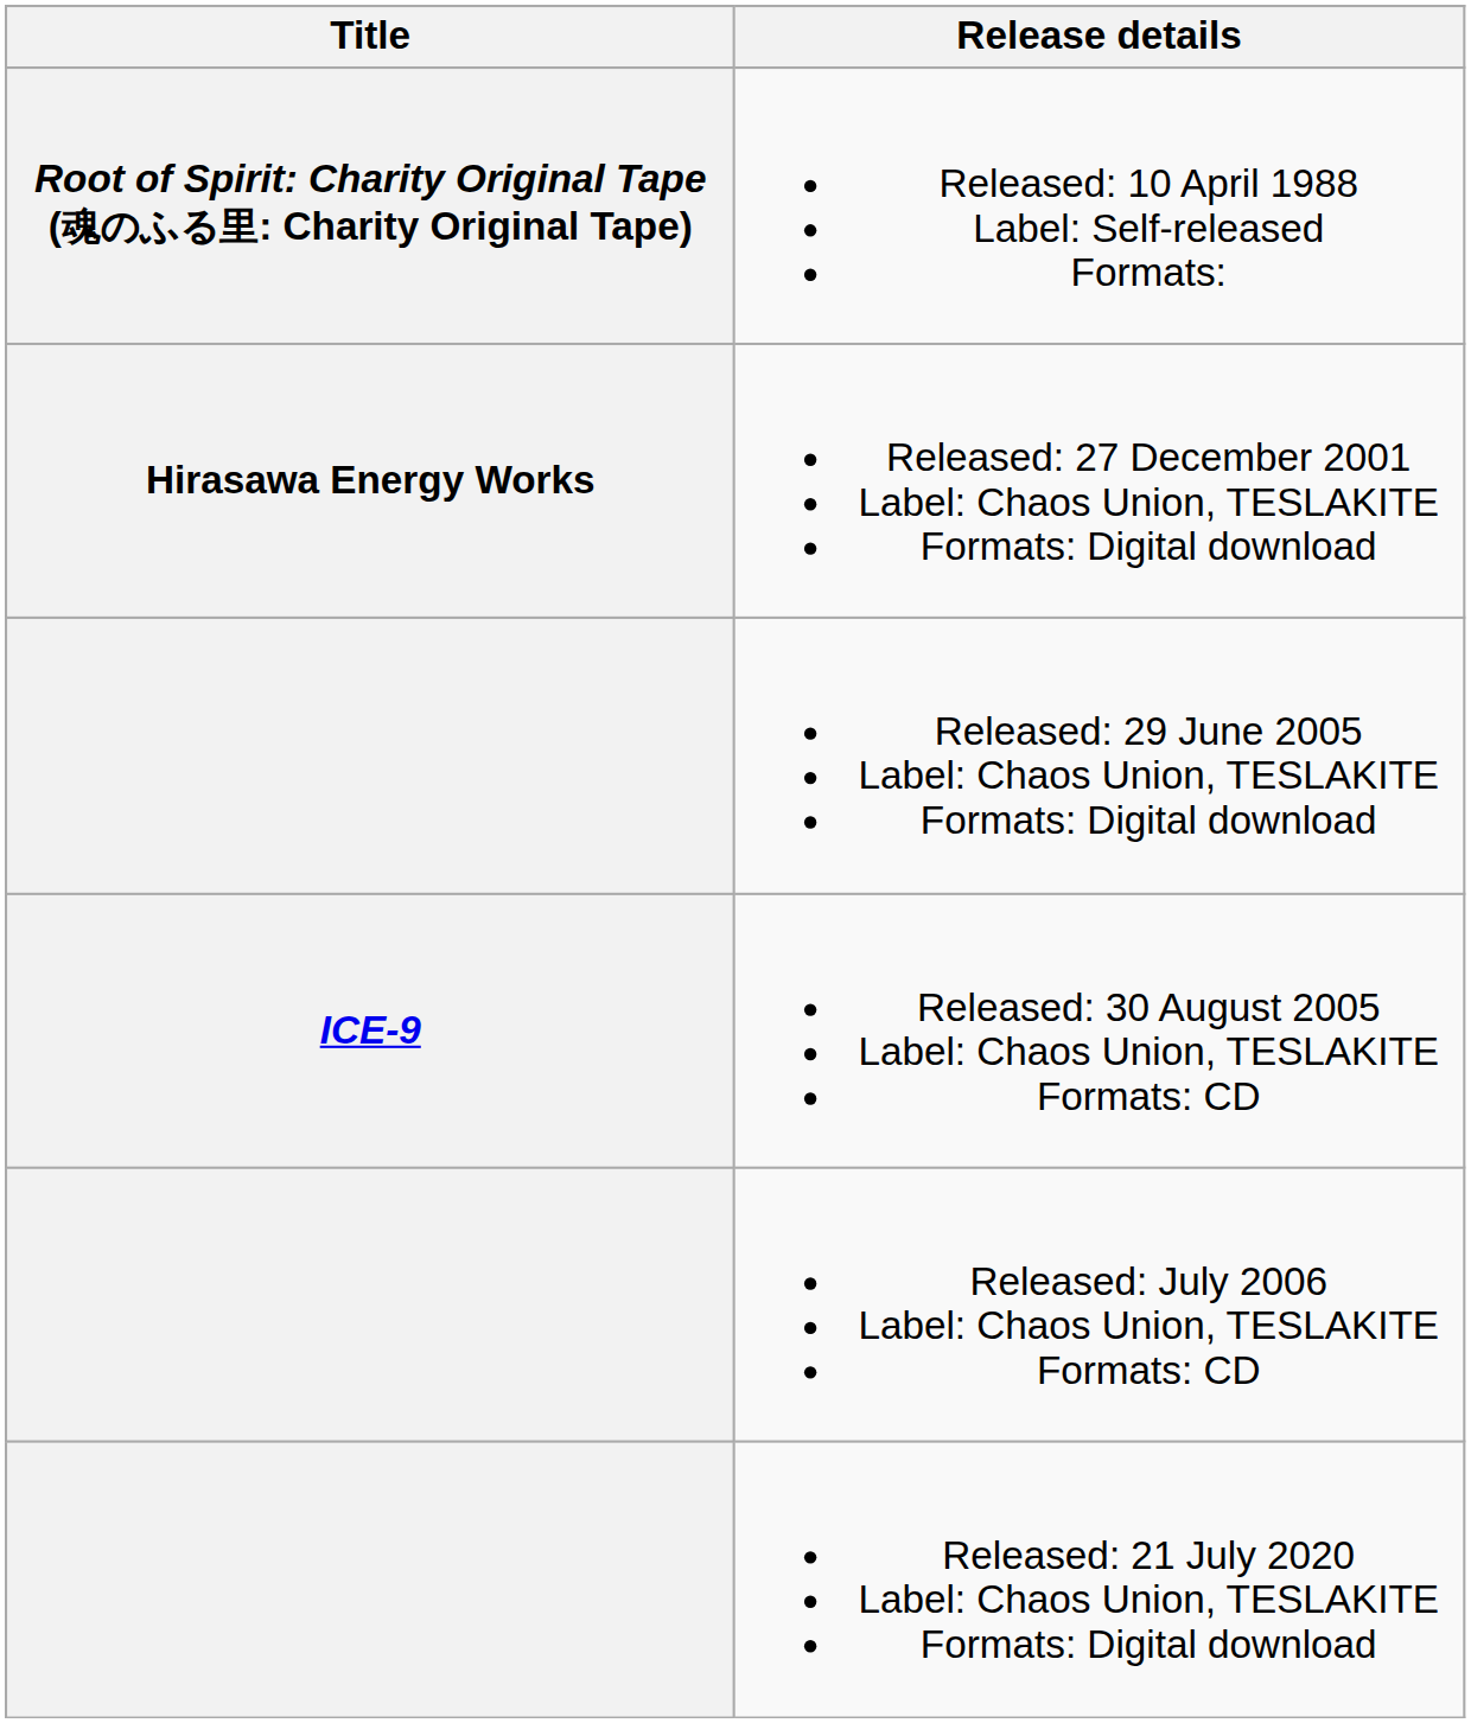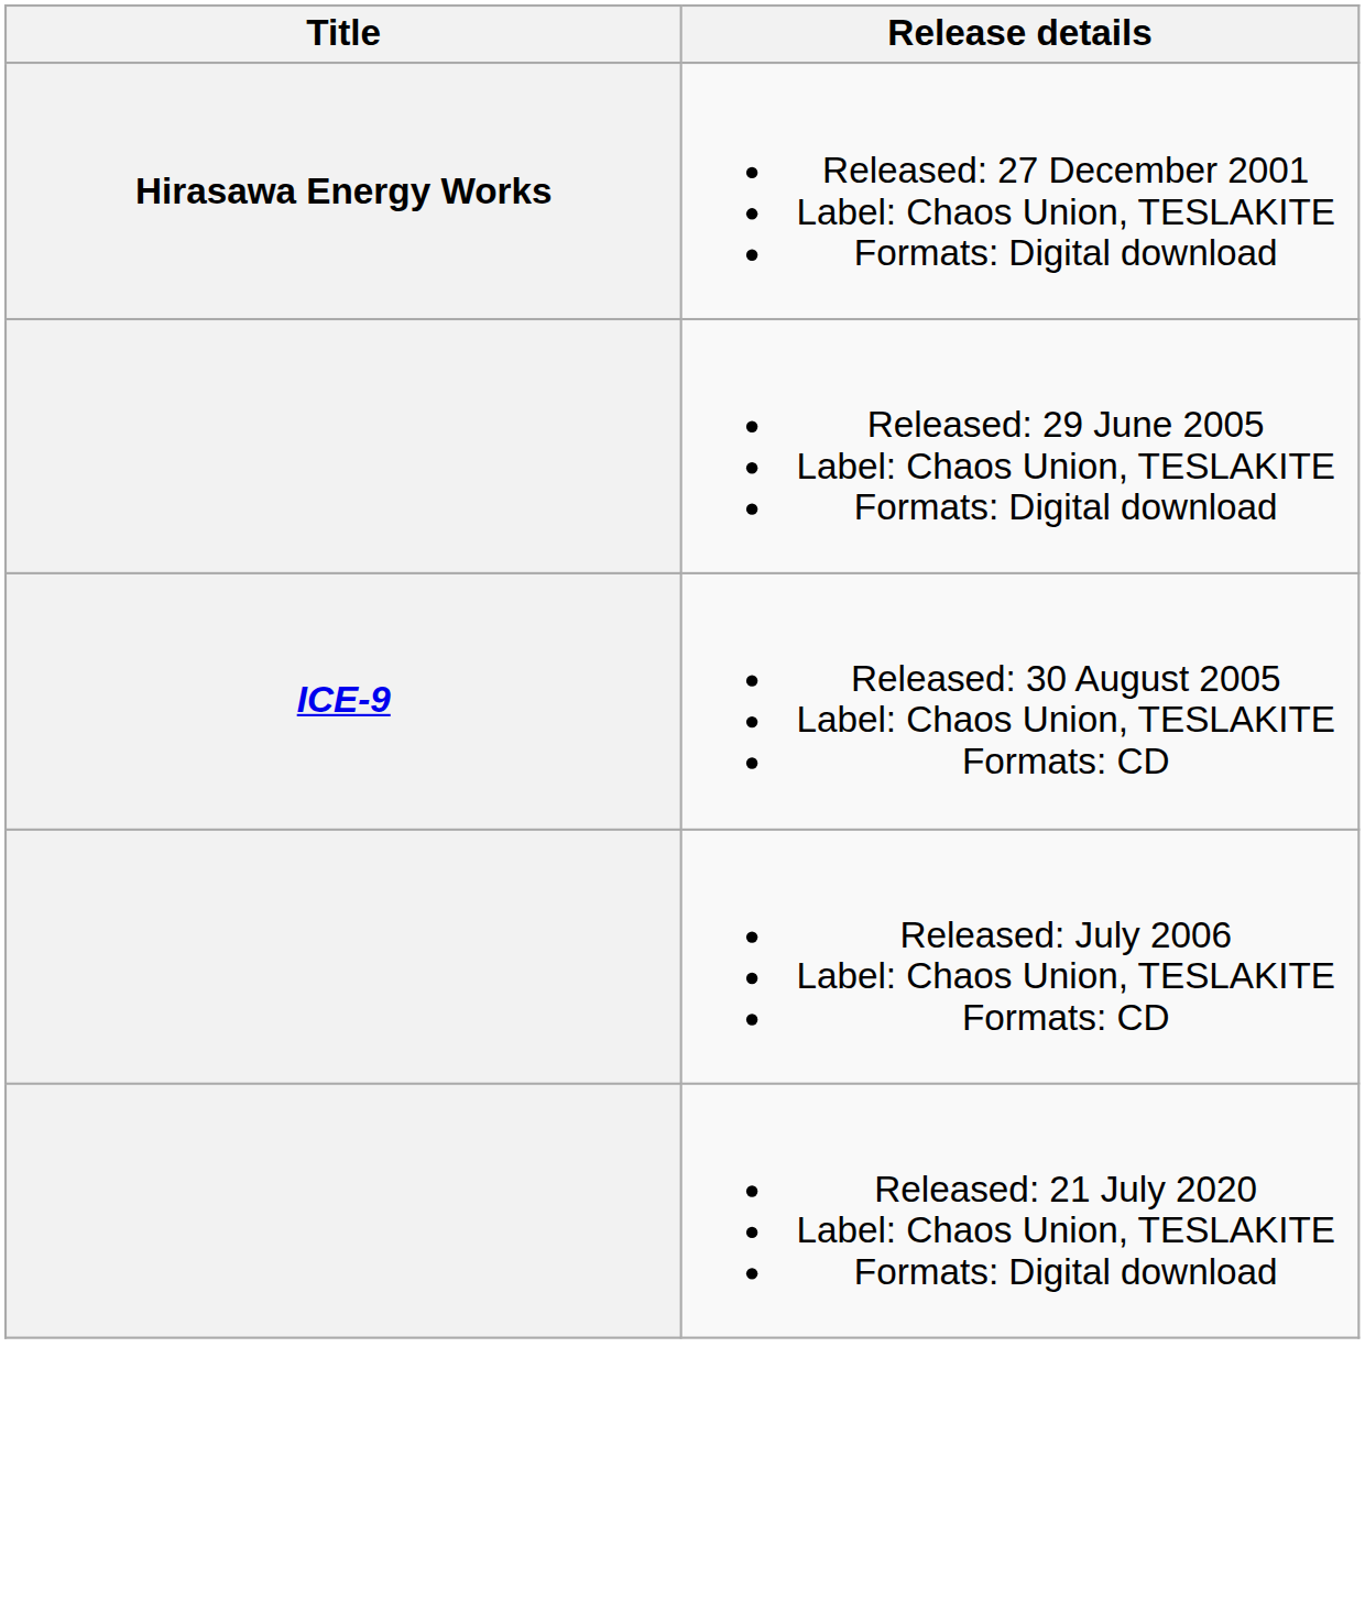 <table class="wikitable plainrowheaders" style="text-align:center;">
 <tr>
 <th scope="col" style="width:18em;">Title</th>
 <th scope="col" style="width:18em;">Release details</th>
-</tr>
-<tr>
-<th scope="row"><em>Root of Spirit: Charity Original Tape</em><br>(魂のふる里: Charity Original Tape)</th>
-<td><br><ul><li>Released: 10 April 1988</li><li>Label: Self-released</li><li>Formats: </li></ul></td>
 </tr>
 <tr>
 <th scope="row">Hirasawa Energy Works</th>
 <td><br><ul><li>Released: 27 December 2001</li><li>Label: Chaos Union, TESLAKITE</li><li>Formats: Digital download</li></ul></td>
 </tr>
 <tr>
 <th scope="row"></th>
 <td><br><ul><li>Released: 29 June 2005</li><li>Label: Chaos Union, TESLAKITE</li><li>Formats: Digital download</li></ul></td>
 </tr>
 <tr>
 <th scope="row"><em><a href='#'>ICE-9</a></em></th>
 <td><br><ul><li>Released: 30 August 2005</li><li>Label: Chaos Union, TESLAKITE</li><li>Formats: CD</li></ul></td>
 </tr>
 <tr>
 <th scope="row"></th>
 <td><br><ul><li>Released: July 2006</li><li>Label: Chaos Union, TESLAKITE</li><li>Formats: CD</li></ul></td>
 </tr>
 <tr>
 <th scope="row"></th>
 <td><br><ul><li>Released: 21 July 2020</li><li>Label: Chaos Union, TESLAKITE</li><li>Formats: Digital download</li></ul></td>
 </tr>
 </table>
